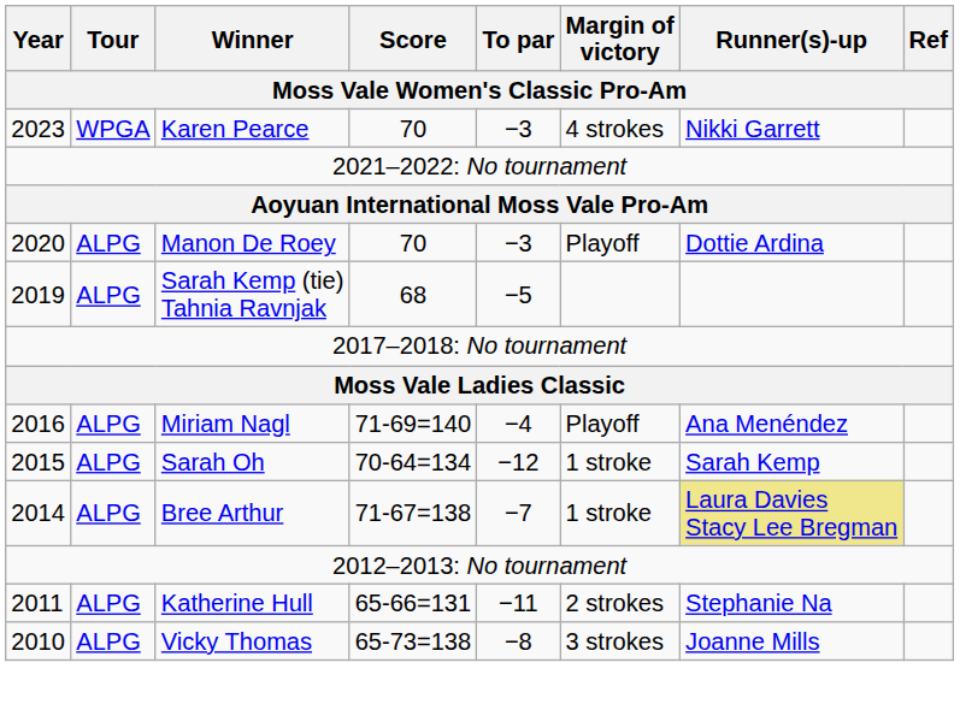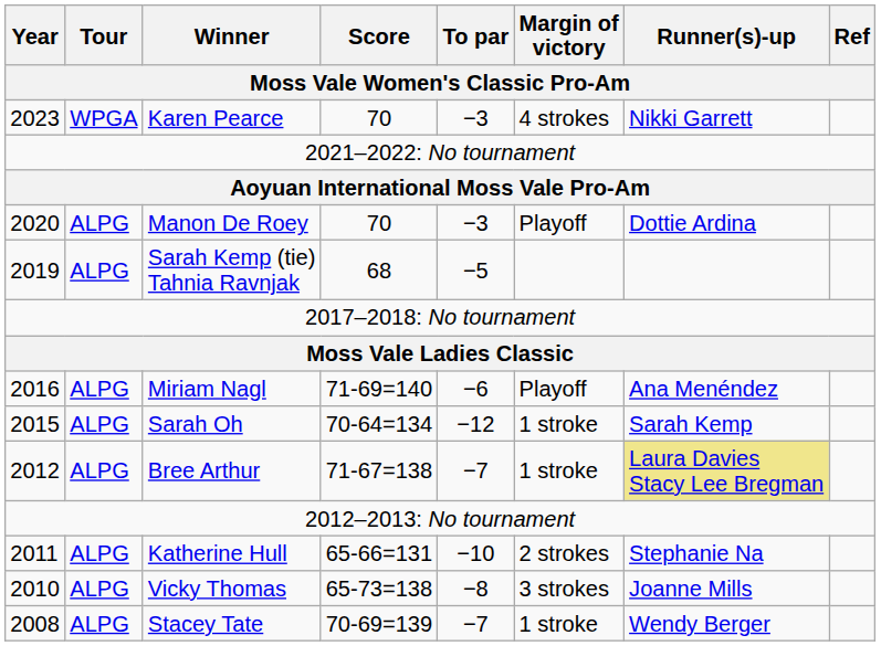 <table class=wikitable style="font-size:95%">
 <tr>
 <th>Year</th>
 <th>Tour</th>
 <th>Winner</th>
 <th>Score</th>
 <th>To par</th>
 <th>Margin of<br>victory</th>
 <th>Runner(s)-up</th>
 <th>Ref</th>
 </tr>
 <tr>
 <th colspan=8>Moss Vale Women's Classic Pro-Am</th>
 </tr>
 <tr>
 <td>2023</td>
 <td><a href='#'>WPGA</a></td>
 <td> <a href='#'>Karen Pearce</a></td>
 <td align=center>70</td>
 <td align=center>−3</td>
 <td align=left>4 strokes</td>
 <td> <a href='#'>Nikki Garrett</a></td>
 <td></td>
 </tr>
 <tr>
 <td colspan=8 align=center>2021–2022: <em>No tournament</em></td>
 </tr>
 <tr>
 <th colspan=8>Aoyuan International Moss Vale Pro-Am</th>
 </tr>
 <tr>
 <td>2020</td>
 <td><a href='#'>ALPG</a></td>
 <td> <a href='#'>Manon De Roey</a></td>
 <td align=center>70</td>
 <td align=center>−3</td>
 <td align=left>Playoff</td>
 <td> <a href='#'>Dottie Ardina</a></td>
 <td></td>
 </tr>
 <tr>
 <td>2019</td>
 <td><a href='#'>ALPG</a></td>
 <td> <a href='#'>Sarah Kemp</a> (tie)<br> <a href='#'>Tahnia Ravnjak</a></td>
 <td align=center>68</td>
 <td align=center>−5</td>
 <td></td>
 <td></td>
 <td></td>
 </tr>
 <tr>
 <td colspan=8 align=center>2017–2018: <em>No tournament</em></td>
 </tr>
 <tr>
 <th colspan=8>Moss Vale Ladies Classic</th>
 </tr>
 <tr>
 <td>2016</td>
 <td><a href='#'>ALPG</a></td>
 <td> <a href='#'>Miriam Nagl</a></td>
 <td align=center>71-69=140</td>
-<td align=center>−4</td>
+<td align=center>−6</td>
 <td align=left>Playoff</td>
 <td> <a href='#'>Ana Menéndez</a></td>
 <td></td>
 </tr>
 <tr>
 <td>2015</td>
 <td><a href='#'>ALPG</a></td>
 <td> <a href='#'>Sarah Oh</a></td>
 <td align=center>70-64=134</td>
 <td align=center>−12</td>
 <td align=left>1 stroke</td>
 <td> <a href='#'>Sarah Kemp</a></td>
 <td></td>
 </tr>
 <tr>
-<td>2014</td>
+<td>2012</td>
 <td><a href='#'>ALPG</a></td>
 <td> <a href='#'>Bree Arthur</a></td>
 <td align=center>71-67=138</td>
 <td align=center>−7</td>
 <td align=left>1 stroke</td>
 <td style="background: khaki;"> <a href='#'>Laura Davies</a><br> <a href='#'>Stacy Lee Bregman</a></td>
 <td></td>
 </tr>
 <tr>
 <td colspan=8 align=center>2012–2013: <em>No tournament</em></td>
 </tr>
 <tr>
 <td>2011</td>
 <td><a href='#'>ALPG</a></td>
 <td> <a href='#'>Katherine Hull</a></td>
 <td align=center>65-66=131</td>
-<td align=center>−11</td>
+<td align=center>−10</td>
 <td align=left>2 strokes</td>
 <td> <a href='#'>Stephanie Na</a></td>
 <td></td>
 </tr>
 <tr>
 <td>2010</td>
 <td><a href='#'>ALPG</a></td>
 <td> <a href='#'>Vicky Thomas</a></td>
 <td align=center>65-73=138</td>
 <td align=center>−8</td>
 <td align=left>3 strokes</td>
 <td> <a href='#'>Joanne Mills</a></td>
 <td></td>
 </tr>
+<tr>
+<td>2008</td>
+<td><a href='#'>ALPG</a></td>
+<td> <a href='#'>Stacey Tate</a></td>
+<td align=center>70-69=139</td>
+<td align=center>−7</td>
+<td align=left>1 stroke</td>
+<td> <a href='#'>Wendy Berger</a></td>
+<td></td>
+</tr>
 </table>
